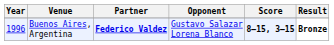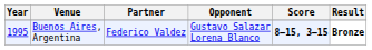 <table class="sortable wikitable" style="font-size: 90%;">
 <tr>
 <th>Year</th>
 <th>Venue</th>
 <th>Partner</th>
 <th>Opponent</th>
 <th>Score</th>
 <th>Result</th>
 </tr>
 <tr>
 </tr>
 <tr style="background:#ECF2FF">
-<td align="center"><a href='#'>1996</a></td>
+<td align="center"><a href='#'>1995</a></td>
 <td align="left"><a href='#'>Buenos Aires</a>,<br>Argentina</td>
-<td align="left"><strong> <a href='#'>Federico Valdez</a></strong></td>
+<td align="left"> <a href='#'>Federico Valdez</a></td>
 <td align="left"> <a href='#'>Gustavo Salazar</a><br> <a href='#'>Lorena Blanco</a></td>
 <td align="left"><strong>8–15, 3–15</strong></td>
 <td style="text-align:left; background:white"> <strong>Bronze</strong></td>
 </tr>
 </table>
